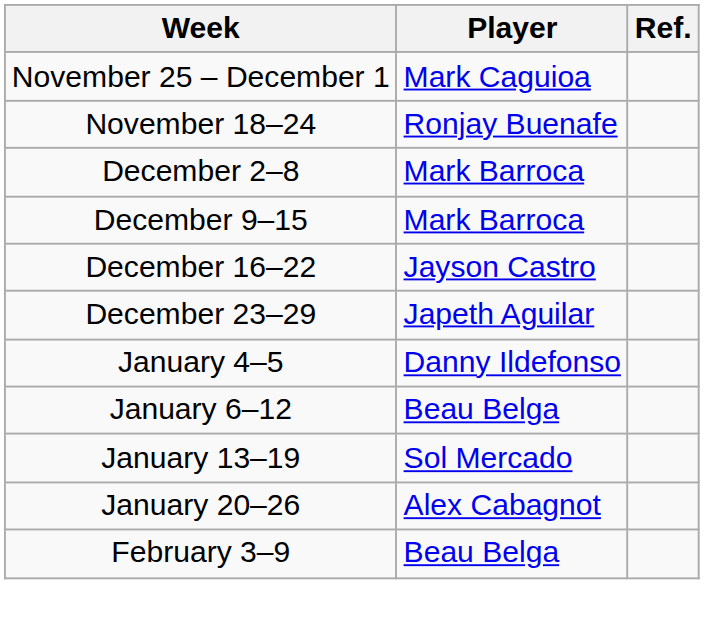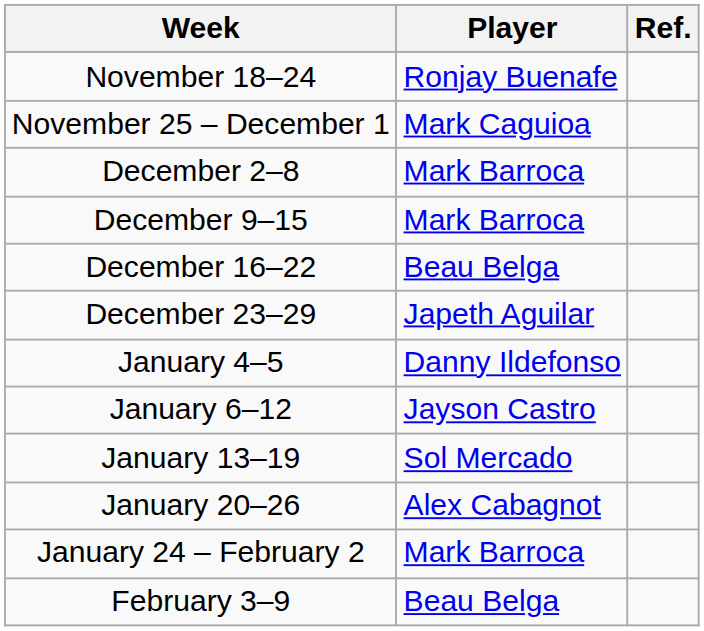 <table class="wikitable" border="1">
 <tr>
 <th>Week</th>
 <th>Player</th>
 <th>Ref.</th>
 </tr>
 <tr>
-<td align=center>November 25 – December 1</td>
-<td><a href='#'>Mark Caguioa</a> </td>
+<td align=center>November 18–24</td>
+<td><a href='#'>Ronjay Buenafe</a> </td>
 <td align=center></td>
 </tr>
 <tr>
-<td align=center>November 18–24</td>
-<td><a href='#'>Ronjay Buenafe</a> </td>
+<td align=center>November 25 – December 1</td>
+<td><a href='#'>Mark Caguioa</a> </td>
 <td align=center></td>
 </tr>
 <tr>
 <td align=center>December 2–8</td>
 <td><a href='#'>Mark Barroca</a> </td>
 <td align=center></td>
 </tr>
 <tr>
 <td align=center>December 9–15</td>
 <td><a href='#'>Mark Barroca</a> </td>
 <td align=center></td>
 </tr>
 <tr>
 <td align=center>December 16–22</td>
-<td><a href='#'>Jayson Castro</a> </td>
+<td><a href='#'>Beau Belga</a> </td>
 <td align=center></td>
 </tr>
 <tr>
 <td align=center>December 23–29</td>
 <td><a href='#'>Japeth Aguilar</a> </td>
 <td align=center></td>
 </tr>
 <tr>
 <td align=center>January 4–5</td>
 <td><a href='#'>Danny Ildefonso</a> </td>
 <td align=center></td>
 </tr>
 <tr>
 <td align=center>January 6–12</td>
-<td><a href='#'>Beau Belga</a> </td>
+<td><a href='#'>Jayson Castro</a> </td>
 <td align=center></td>
 </tr>
 <tr>
 <td align=center>January 13–19</td>
 <td><a href='#'>Sol Mercado</a> </td>
 <td align=center></td>
 </tr>
 <tr>
 <td align=center>January 20–26</td>
 <td><a href='#'>Alex Cabagnot</a> </td>
 <td align=center></td>
 </tr>
 <tr>
+<td align=center>January 24 – February 2</td>
+<td><a href='#'>Mark Barroca</a> </td>
+<td align=center></td>
+</tr>
+<tr>
 <td align=center>February 3–9</td>
 <td><a href='#'>Beau Belga</a> </td>
 <td align=center></td>
 </tr>
 </table>
